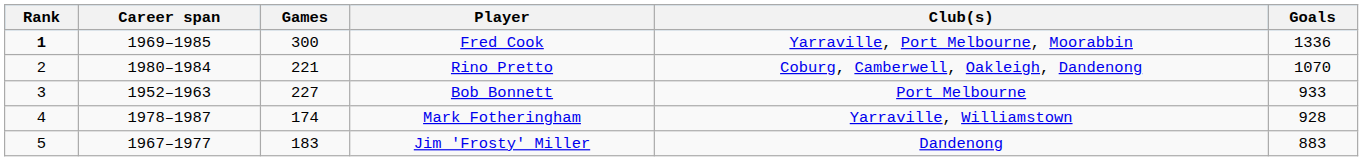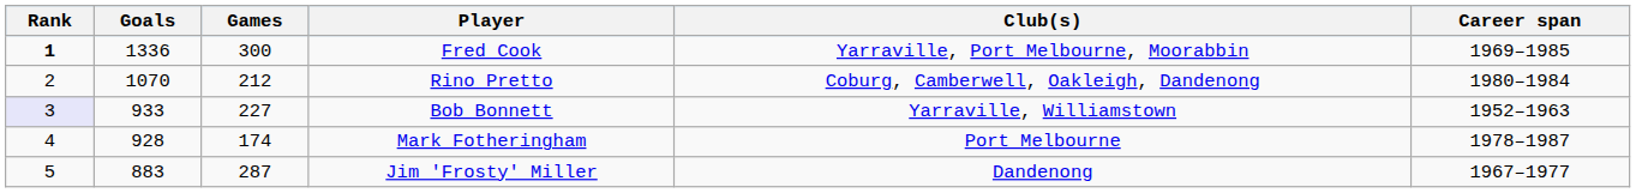 <table class="wikitable" style="text-align:center; width:90%;">
 <tr style="background:#87cefa;">
 <th>Rank</th>
-<th>Career span</th>
+<th>Goals</th>
 <th>Games</th>
 <th>Player</th>
 <th>Club(s)</th>
-<th>Goals</th>
+<th>Career span</th>
 </tr>
 <tr>
 <td><strong>1</strong></td>
-<td>1969–1985</td>
+<td>1336</td>
 <td>300</td>
 <td><a href='#'>Fred Cook</a></td>
 <td><a href='#'>Yarraville</a>, <a href='#'>Port Melbourne</a>, <a href='#'>Moorabbin</a></td>
-<td>1336</td>
+<td>1969–1985</td>
 </tr>
 <tr>
 <td>2</td>
-<td>1980–1984</td>
-<td>221</td>
+<td>1070</td>
+<td>212</td>
 <td><a href='#'>Rino Pretto</a></td>
 <td><a href='#'>Coburg</a>, <a href='#'>Camberwell</a>, <a href='#'>Oakleigh</a>, <a href='#'>Dandenong</a></td>
-<td>1070</td>
+<td>1980–1984</td>
 </tr>
 <tr>
-<td>3</td>
-<td>1952–1963</td>
+<td style="background: lavender;">3</td>
+<td>933</td>
 <td>227</td>
 <td><a href='#'>Bob Bonnett</a></td>
-<td><a href='#'>Port Melbourne</a></td>
-<td>933</td>
+<td><a href='#'>Yarraville</a>, <a href='#'>Williamstown</a></td>
+<td>1952–1963</td>
 </tr>
 <tr>
 <td>4</td>
-<td>1978–1987</td>
+<td>928</td>
 <td>174</td>
 <td><a href='#'>Mark Fotheringham</a></td>
-<td><a href='#'>Yarraville</a>, <a href='#'>Williamstown</a></td>
-<td>928</td>
+<td><a href='#'>Port Melbourne</a></td>
+<td>1978–1987</td>
 </tr>
 <tr>
 <td>5</td>
-<td>1967–1977</td>
-<td>183</td>
+<td>883</td>
+<td>287</td>
 <td><a href='#'>Jim 'Frosty' Miller</a></td>
 <td><a href='#'>Dandenong</a></td>
-<td>883</td>
+<td>1967–1977</td>
 </tr>
 </table>
